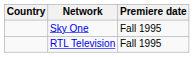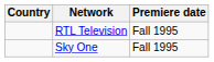 <table class="sortable wikitable">
 <tr>
 <th>Country</th>
 <th>Network</th>
 <th>Premiere date</th>
 </tr>
 <tr>
 <td></td>
-<td><a href='#'>Sky One</a></td>
+<td><a href='#'>RTL Television</a></td>
 <td>Fall 1995</td>
 </tr>
 <tr>
 <td></td>
-<td><a href='#'>RTL Television</a></td>
+<td><a href='#'>Sky One</a></td>
 <td>Fall 1995</td>
 </tr>
 </table>
